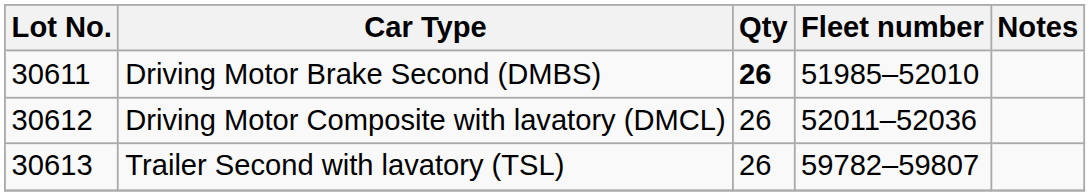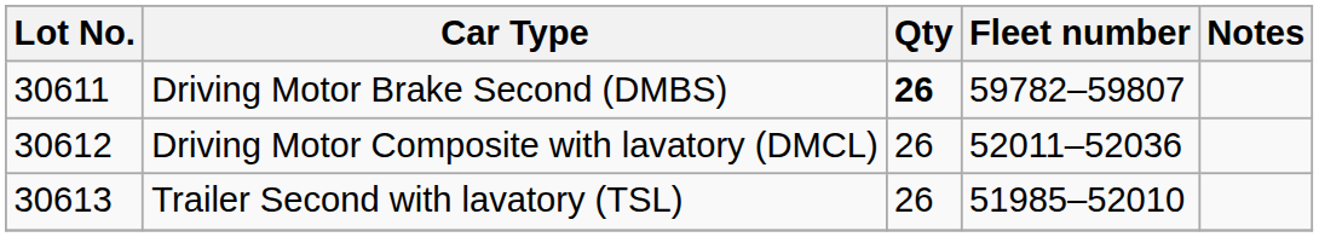 <table class=wikitable>
 <tr>
 <th>Lot No.</th>
 <th>Car Type</th>
 <th>Qty</th>
 <th>Fleet number</th>
 <th>Notes</th>
 </tr>
 <tr>
 <td>30611</td>
 <td>Driving Motor Brake Second (DMBS)</td>
 <td><strong>26</strong></td>
-<td>51985–52010</td>
+<td>59782–59807</td>
 <td></td>
 </tr>
 <tr>
 <td>30612</td>
 <td>Driving Motor Composite with lavatory (DMCL)</td>
 <td>26</td>
 <td>52011–52036</td>
 <td></td>
 </tr>
 <tr>
 <td>30613</td>
 <td>Trailer Second with lavatory (TSL)</td>
 <td>26</td>
-<td>59782–59807</td>
+<td>51985–52010</td>
 <td></td>
 </tr>
 <tr>
 </tr>
 </table>
